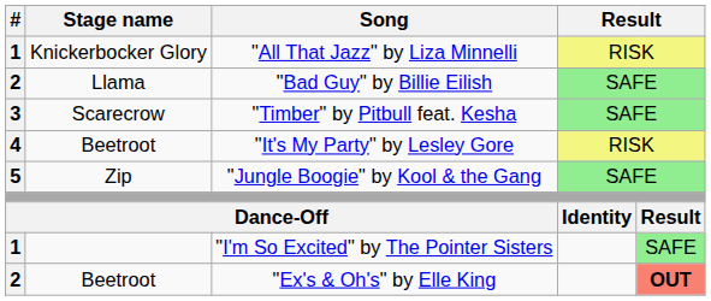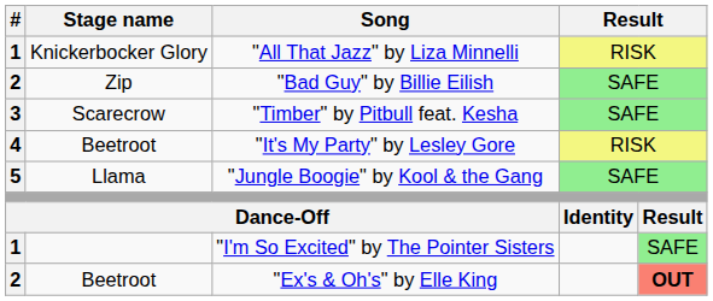 <table class="wikitable plainrowheaders" style="text-align: center;">
 <tr>
 <th>#</th>
 <th>Stage name</th>
 <th>Song</th>
 <th colspan="2">Result</th>
 </tr>
 <tr>
 <th>1</th>
 <td>Knickerbocker Glory</td>
 <td>"<a href='#'>All That Jazz</a>" by <a href='#'>Liza Minnelli</a></td>
 <td colspan="2" bgcolor=#F3F781>RISK</td>
 </tr>
 <tr>
 <th>2</th>
-<td>Llama</td>
+<td>Zip</td>
 <td>"<a href='#'>Bad Guy</a>" by <a href='#'>Billie Eilish</a></td>
 <td colspan="2" bgcolor=lightgreen>SAFE</td>
 </tr>
 <tr>
 <th>3</th>
 <td>Scarecrow</td>
 <td>"<a href='#'>Timber</a>" by <a href='#'>Pitbull</a> feat. <a href='#'>Kesha</a></td>
 <td colspan="2" bgcolor=lightgreen>SAFE</td>
 </tr>
 <tr>
 <th>4</th>
 <td>Beetroot</td>
 <td>"<a href='#'>It's My Party</a>" by <a href='#'>Lesley Gore</a></td>
 <td colspan="2" bgcolor=#F3F781>RISK</td>
 </tr>
 <tr>
 <th>5</th>
-<td>Zip</td>
+<td>Llama</td>
 <td>"<a href='#'>Jungle Boogie</a>" by <a href='#'>Kool & the Gang</a></td>
 <td colspan="2" bgcolor=lightgreen>SAFE</td>
 </tr>
 <tr>
 <td colspan="5" style="background:darkgray"></td>
 </tr>
 <tr>
 <th colspan="3">Dance-Off</th>
 <th>Identity</th>
 <th>Result</th>
 </tr>
 <tr>
 <th>1</th>
 <td></td>
 <td>"<a href='#'>I'm So Excited</a>" by <a href='#'>The Pointer Sisters</a></td>
 <td></td>
 <td bgcolor=lightgreen>SAFE</td>
 </tr>
 <tr>
 <th>2</th>
 <td>Beetroot</td>
 <td>"<a href='#'>Ex's & Oh's</a>" by <a href='#'>Elle King</a></td>
 <td></td>
 <td bgcolor=salmon><strong>OUT</strong></td>
 </tr>
 </table>
